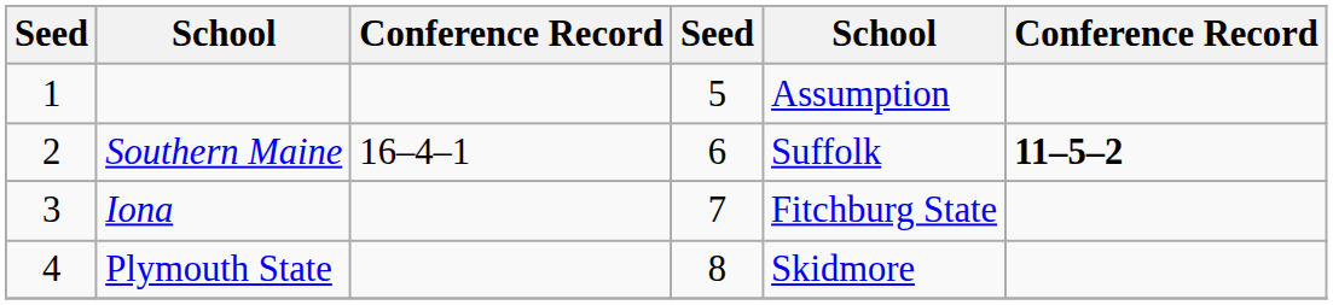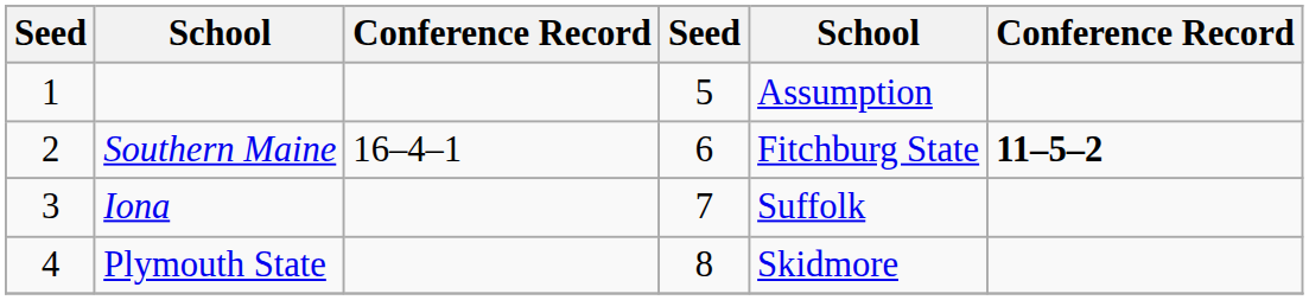 <table class="wikitable">
 <tr>
 <th>Seed</th>
 <th>School</th>
 <th>Conference Record</th>
 <th>Seed</th>
 <th>School</th>
 <th>Conference Record</th>
 </tr>
 <tr>
 <td align=center>1</td>
 <td><em><a href='#'></a></em></td>
 <td></td>
 <td align=center>5</td>
 <td><a href='#'>Assumption</a></td>
 <td></td>
 </tr>
 <tr>
 <td align=center>2</td>
 <td><em><a href='#'>Southern Maine</a></em></td>
 <td>16–4–1</td>
 <td align=center>6</td>
-<td><a href='#'>Suffolk</a></td>
+<td><a href='#'>Fitchburg State</a></td>
 <td><strong>11–5–2</strong></td>
 </tr>
 <tr>
 <td align=center>3</td>
 <td><em><a href='#'>Iona</a></em></td>
 <td></td>
 <td align=center>7</td>
-<td><a href='#'>Fitchburg State</a></td>
+<td><a href='#'>Suffolk</a></td>
 <td></td>
 </tr>
 <tr>
 <td align=center>4</td>
 <td><a href='#'>Plymouth State</a></td>
 <td></td>
 <td align=center>8</td>
 <td><a href='#'>Skidmore</a></td>
 <td></td>
 </tr>
 <tr>
 </tr>
 </table>
